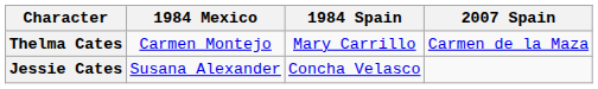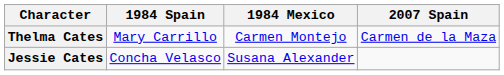 <table class="wikitable" style="text-align: center">
 <tr>
 <th>Character</th>
+<th>1984 Spain</th>
 <th>1984 Mexico</th>
-<th>1984 Spain</th>
 <th>2007 Spain</th>
 </tr>
 <tr>
 <th scope="row">Thelma Cates</th>
+<td><a href='#'>Mary Carrillo</a></td>
 <td><a href='#'>Carmen Montejo</a></td>
-<td><a href='#'>Mary Carrillo</a></td>
 <td><a href='#'>Carmen de la Maza</a></td>
 </tr>
 <tr>
 <th scope="row">Jessie Cates</th>
+<td><a href='#'>Concha Velasco</a></td>
 <td><a href='#'>Susana Alexander</a></td>
-<td><a href='#'>Concha Velasco</a></td>
 <td></td>
 </tr>
 </table>
